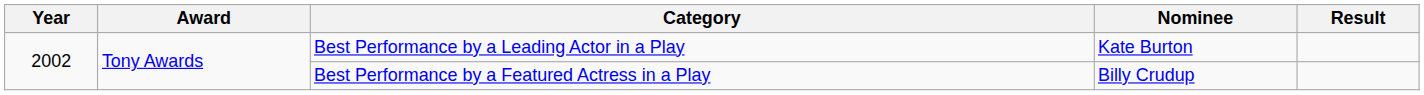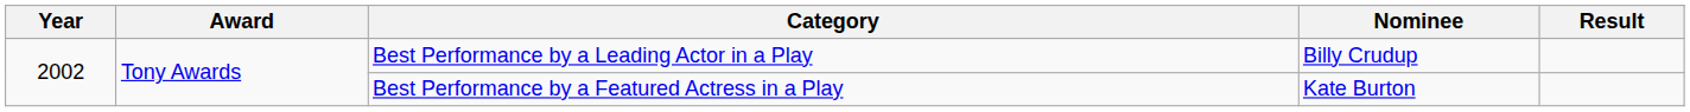 <table class="wikitable" style="width:100%;">
 <tr>
 <th>Year</th>
 <th><strong>Award</strong></th>
 <th><strong>Category</strong></th>
 <th><strong>Nominee</strong></th>
 <th><strong>Result</strong></th>
 </tr>
 <tr>
 <td align="center" rowspan="2">2002</td>
 <td rowspan="2"><a href='#'>Tony Awards</a></td>
 <td><a href='#'>Best Performance by a Leading Actor in a Play</a></td>
-<td><a href='#'>Kate Burton</a></td>
+<td><a href='#'>Billy Crudup</a></td>
 <td></td>
 </tr>
 <tr>
 <td><a href='#'>Best Performance by a Featured Actress in a Play</a></td>
-<td><a href='#'>Billy Crudup</a></td>
+<td><a href='#'>Kate Burton</a></td>
 <td></td>
 </tr>
 </table>
